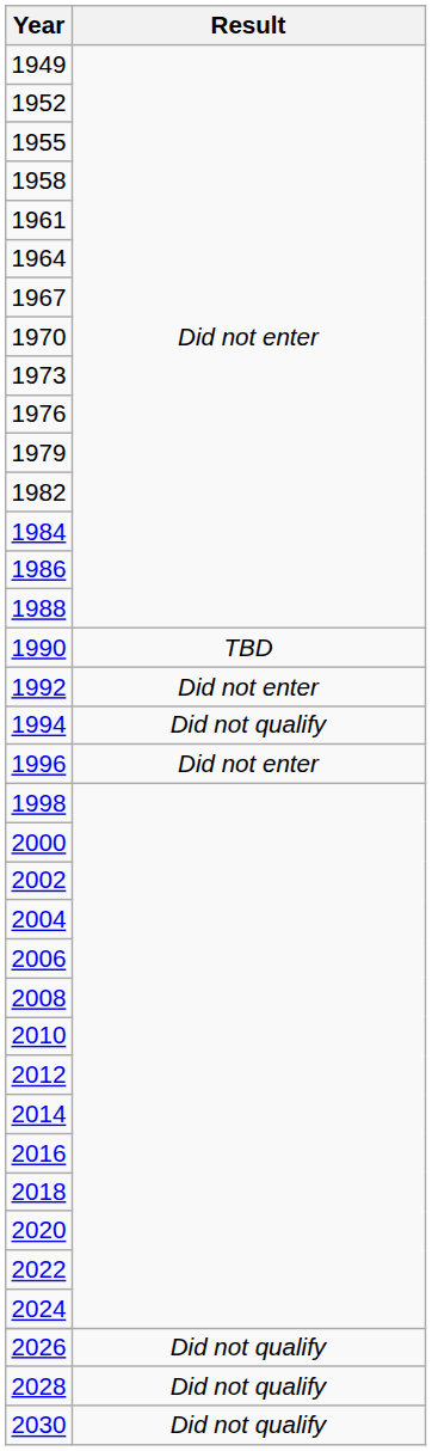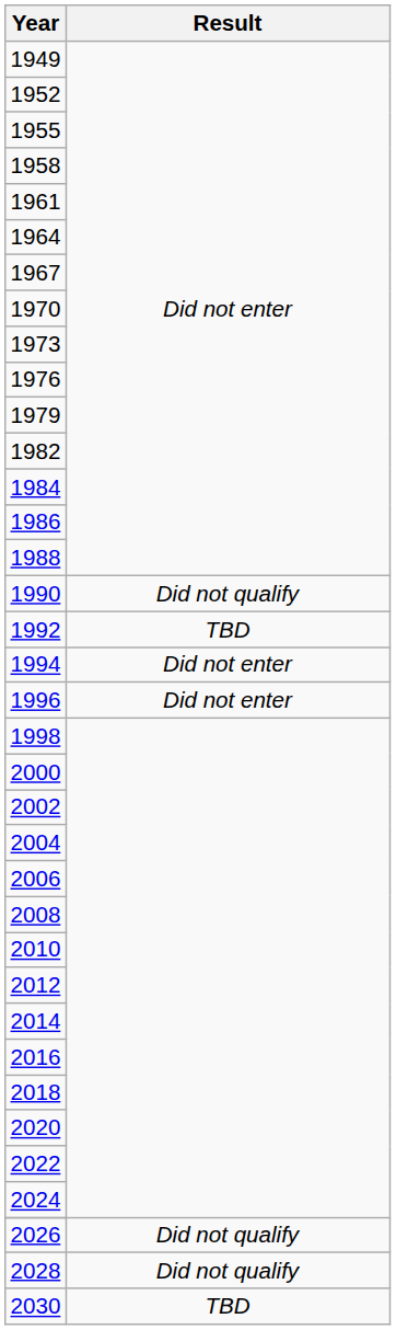 <table class="wikitable" style="text-align: center; font-size:90%">
 <tr>
 <th>Year</th>
 <th style="width:200px">Result</th>
 </tr>
 <tr>
 <td> 1949</td>
 <td rowspan="15"><em>Did not enter</em></td>
 </tr>
 <tr>
 <td> 1952</td>
 </tr>
 <tr>
 <td> 1955</td>
 </tr>
 <tr>
 <td> 1958</td>
 </tr>
 <tr>
 <td> 1961</td>
 </tr>
 <tr>
 <td> 1964</td>
 </tr>
 <tr>
 <td> 1967</td>
 </tr>
 <tr>
 <td> 1970</td>
 </tr>
 <tr>
 <td> 1973</td>
 </tr>
 <tr>
 <td> 1976</td>
 </tr>
 <tr>
 <td> 1979</td>
 </tr>
 <tr>
 <td> 1982</td>
 </tr>
 <tr>
 <td> <a href='#'>1984</a></td>
 </tr>
 <tr>
 <td> <a href='#'>1986</a></td>
 </tr>
 <tr>
 <td> <a href='#'>1988</a></td>
 </tr>
 <tr>
 <td> <a href='#'>1990</a></td>
+<td><em>Did not qualify</em></td>
+</tr>
+<tr>
+<td> <a href='#'>1992</a></td>
 <td><em>TBD</em></td>
 </tr>
 <tr>
-<td> <a href='#'>1992</a></td>
+<td> <a href='#'>1994</a></td>
 <td><em>Did not enter</em></td>
-</tr>
-<tr>
-<td> <a href='#'>1994</a></td>
-<td><em>Did not qualify</em></td>
 </tr>
 <tr>
 <td> <a href='#'>1996</a></td>
 <td "rowspan=15"><em>Did not enter</em></td>
 </tr>
 <tr>
 <td> <a href='#'>1998</a></td>
 </tr>
 <tr>
 <td> <a href='#'>2000</a></td>
 </tr>
 <tr>
 <td> <a href='#'>2002</a></td>
 </tr>
 <tr>
 <td> <a href='#'>2004</a></td>
 </tr>
 <tr>
 <td> <a href='#'>2006</a></td>
 </tr>
 <tr>
 <td> <a href='#'>2008</a></td>
 </tr>
 <tr>
 <td> <a href='#'>2010</a></td>
 </tr>
 <tr>
 <td> <a href='#'>2012</a></td>
 </tr>
 <tr>
 <td> <a href='#'>2014</a></td>
 </tr>
 <tr>
 <td> <a href='#'>2016</a></td>
 </tr>
 <tr>
 <td> <a href='#'>2018</a></td>
 </tr>
 <tr>
 <td> <a href='#'>2020</a></td>
 </tr>
 <tr>
 <td> <a href='#'>2022</a></td>
 </tr>
 <tr>
 <td> <a href='#'>2024</a></td>
 </tr>
 <tr>
 </tr>
 <tr>
 <td> <a href='#'>2026</a></td>
 <td><em>Did not qualify</em></td>
 </tr>
 <tr>
 <td> <a href='#'>2028</a></td>
 <td><em>Did not qualify</em></td>
 </tr>
 <tr>
 <td> <a href='#'>2030</a></td>
-<td><em>Did not qualify</em></td>
+<td><em>TBD</em></td>
 </tr>
 </table>
